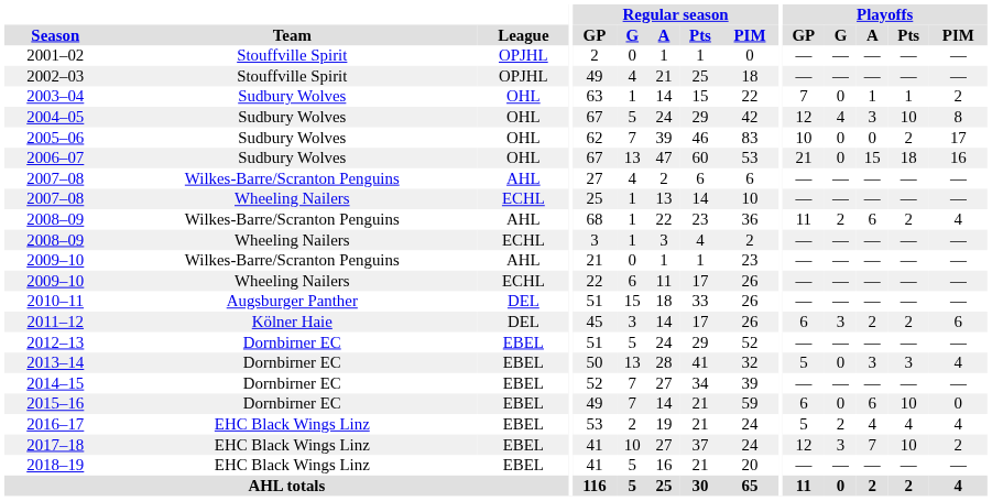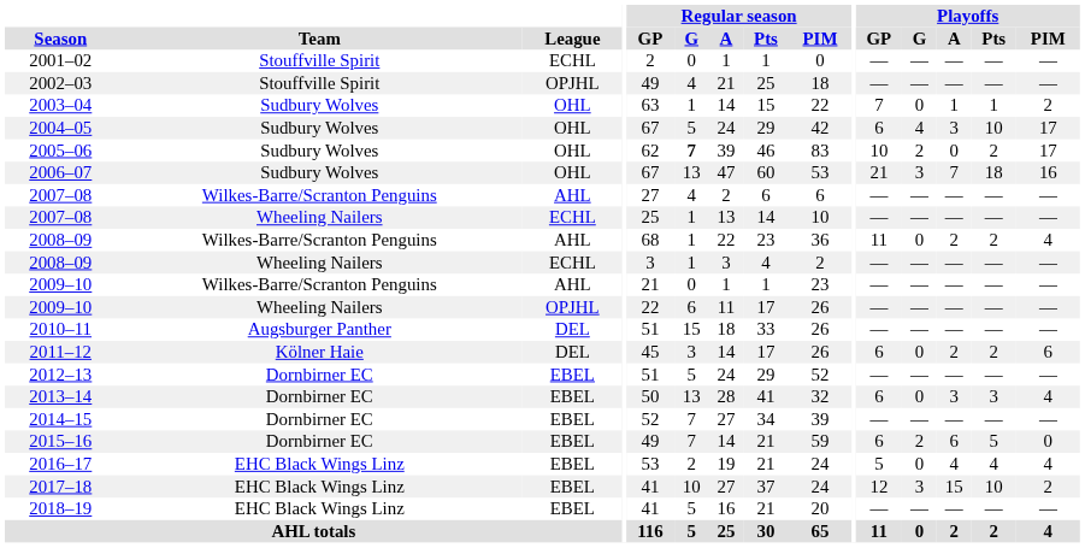 <table border="0" cellpadding="1" cellspacing="0" style="text-align:center; width:60em">
 <tr bgcolor="#e0e0e0">
 <th colspan="3"  bgcolor="#ffffff"></th>
 <th rowspan="99" bgcolor="#ffffff"></th>
 <th colspan="5"><a href='#'>Regular season</a></th>
 <th rowspan="99" bgcolor="#ffffff"></th>
 <th colspan="5"><a href='#'>Playoffs</a></th>
 </tr>
 <tr bgcolor="#e0e0e0">
 <th><a href='#'>Season</a></th>
 <th>Team</th>
 <th>League</th>
 <th>GP</th>
 <th><a href='#'>G</a></th>
 <th><a href='#'>A</a></th>
 <th><a href='#'>Pts</a></th>
 <th><a href='#'>PIM</a></th>
 <th>GP</th>
 <th>G</th>
 <th>A</th>
 <th>Pts</th>
 <th>PIM</th>
 </tr>
 <tr ALIGN="center">
 <td>2001–02</td>
 <td><a href='#'>Stouffville Spirit</a></td>
-<td><a href='#'>OPJHL</a></td>
+<td>ECHL</td>
 <td>2</td>
 <td>0</td>
 <td>1</td>
 <td>1</td>
 <td>0</td>
 <td>—</td>
 <td>—</td>
 <td>—</td>
 <td>—</td>
 <td>—</td>
 </tr>
 <tr ALIGN="center" bgcolor="#f0f0f0">
 <td>2002–03</td>
 <td>Stouffville Spirit</td>
 <td>OPJHL</td>
 <td>49</td>
 <td>4</td>
 <td>21</td>
 <td>25</td>
 <td>18</td>
 <td>—</td>
 <td>—</td>
 <td>—</td>
 <td>—</td>
 <td>—</td>
 </tr>
 <tr ALIGN="center">
 <td><a href='#'>2003–04</a></td>
 <td><a href='#'>Sudbury Wolves</a></td>
 <td><a href='#'>OHL</a></td>
 <td>63</td>
 <td>1</td>
 <td>14</td>
 <td>15</td>
 <td>22</td>
 <td>7</td>
 <td>0</td>
 <td>1</td>
 <td>1</td>
 <td>2</td>
 </tr>
 <tr ALIGN="center" bgcolor="#f0f0f0">
 <td><a href='#'>2004–05</a></td>
 <td>Sudbury Wolves</td>
 <td>OHL</td>
 <td>67</td>
 <td>5</td>
 <td>24</td>
 <td>29</td>
 <td>42</td>
-<td>12</td>
+<td>6</td>
 <td>4</td>
 <td>3</td>
 <td>10</td>
-<td>8</td>
+<td>17</td>
 </tr>
 <tr ALIGN="center">
 <td><a href='#'>2005–06</a></td>
 <td>Sudbury Wolves</td>
 <td>OHL</td>
 <td>62</td>
-<td>7</td>
+<td><strong>7</strong></td>
 <td>39</td>
 <td>46</td>
 <td>83</td>
 <td>10</td>
-<td>0</td>
+<td>2</td>
 <td>0</td>
 <td>2</td>
 <td>17</td>
 </tr>
 <tr ALIGN="center" bgcolor="#f0f0f0">
 <td><a href='#'>2006–07</a></td>
 <td>Sudbury Wolves</td>
 <td>OHL</td>
 <td>67</td>
 <td>13</td>
 <td>47</td>
 <td>60</td>
 <td>53</td>
 <td>21</td>
-<td>0</td>
-<td>15</td>
+<td>3</td>
+<td>7</td>
 <td>18</td>
 <td>16</td>
 </tr>
 <tr ALIGN="center">
 <td><a href='#'>2007–08</a></td>
 <td><a href='#'>Wilkes-Barre/Scranton Penguins</a></td>
 <td><a href='#'>AHL</a></td>
 <td>27</td>
 <td>4</td>
 <td>2</td>
 <td>6</td>
 <td>6</td>
 <td>—</td>
 <td>—</td>
 <td>—</td>
 <td>—</td>
 <td>—</td>
 </tr>
 <tr ALIGN="center" bgcolor="#f0f0f0">
 <td><a href='#'>2007–08</a></td>
 <td><a href='#'>Wheeling Nailers</a></td>
 <td><a href='#'>ECHL</a></td>
 <td>25</td>
 <td>1</td>
 <td>13</td>
 <td>14</td>
 <td>10</td>
 <td>—</td>
 <td>—</td>
 <td>—</td>
 <td>—</td>
 <td>—</td>
 </tr>
 <tr ALIGN="center">
 <td><a href='#'>2008–09</a></td>
 <td>Wilkes-Barre/Scranton Penguins</td>
 <td>AHL</td>
 <td>68</td>
 <td>1</td>
 <td>22</td>
 <td>23</td>
 <td>36</td>
 <td>11</td>
+<td>0</td>
 <td>2</td>
-<td>6</td>
 <td>2</td>
 <td>4</td>
 </tr>
 <tr ALIGN="center" bgcolor="#f0f0f0">
 <td><a href='#'>2008–09</a></td>
 <td>Wheeling Nailers</td>
 <td>ECHL</td>
 <td>3</td>
 <td>1</td>
 <td>3</td>
 <td>4</td>
 <td>2</td>
 <td>—</td>
 <td>—</td>
 <td>—</td>
 <td>—</td>
 <td>—</td>
 </tr>
 <tr ALIGN="center">
 <td><a href='#'>2009–10</a></td>
 <td>Wilkes-Barre/Scranton Penguins</td>
 <td>AHL</td>
 <td>21</td>
 <td>0</td>
 <td>1</td>
 <td>1</td>
 <td>23</td>
 <td>—</td>
 <td>—</td>
 <td>—</td>
 <td>—</td>
 <td>—</td>
 </tr>
 <tr ALIGN="center" bgcolor="#f0f0f0">
 <td><a href='#'>2009–10</a></td>
 <td>Wheeling Nailers</td>
-<td>ECHL</td>
+<td><a href='#'>OPJHL</a></td>
 <td>22</td>
 <td>6</td>
 <td>11</td>
 <td>17</td>
 <td>26</td>
 <td>—</td>
 <td>—</td>
 <td>—</td>
 <td>—</td>
 <td>—</td>
 </tr>
 <tr ALIGN="center">
 <td><a href='#'>2010–11</a></td>
 <td><a href='#'>Augsburger Panther</a></td>
 <td><a href='#'>DEL</a></td>
 <td>51</td>
 <td>15</td>
 <td>18</td>
 <td>33</td>
 <td>26</td>
 <td>—</td>
 <td>—</td>
 <td>—</td>
 <td>—</td>
 <td>—</td>
 </tr>
 <tr ALIGN="center" bgcolor="#f0f0f0">
 <td><a href='#'>2011–12</a></td>
 <td><a href='#'>Kölner Haie</a></td>
 <td>DEL</td>
 <td>45</td>
 <td>3</td>
 <td>14</td>
 <td>17</td>
 <td>26</td>
 <td>6</td>
-<td>3</td>
+<td>0</td>
 <td>2</td>
 <td>2</td>
 <td>6</td>
 </tr>
 <tr ALIGN="center">
 <td><a href='#'>2012–13</a></td>
 <td><a href='#'>Dornbirner EC</a></td>
 <td><a href='#'>EBEL</a></td>
 <td>51</td>
 <td>5</td>
 <td>24</td>
 <td>29</td>
 <td>52</td>
 <td>—</td>
 <td>—</td>
 <td>—</td>
 <td>—</td>
 <td>—</td>
 </tr>
 <tr ALIGN="center" bgcolor="#f0f0f0">
 <td><a href='#'>2013–14</a></td>
 <td>Dornbirner EC</td>
 <td>EBEL</td>
 <td>50</td>
 <td>13</td>
 <td>28</td>
 <td>41</td>
 <td>32</td>
-<td>5</td>
+<td>6</td>
 <td>0</td>
 <td>3</td>
 <td>3</td>
 <td>4</td>
 </tr>
 <tr ALIGN="center">
 <td><a href='#'>2014–15</a></td>
 <td>Dornbirner EC</td>
 <td>EBEL</td>
 <td>52</td>
 <td>7</td>
 <td>27</td>
 <td>34</td>
 <td>39</td>
 <td>—</td>
 <td>—</td>
 <td>—</td>
 <td>—</td>
 <td>—</td>
 </tr>
 <tr ALIGN="center" bgcolor="#f0f0f0">
 <td><a href='#'>2015–16</a></td>
 <td>Dornbirner EC</td>
 <td>EBEL</td>
 <td>49</td>
 <td>7</td>
 <td>14</td>
 <td>21</td>
 <td>59</td>
 <td>6</td>
-<td>0</td>
+<td>2</td>
 <td>6</td>
-<td>10</td>
+<td>5</td>
 <td>0</td>
 </tr>
 <tr ALIGN="center">
 <td><a href='#'>2016–17</a></td>
 <td><a href='#'>EHC Black Wings Linz</a></td>
 <td>EBEL</td>
 <td>53</td>
 <td>2</td>
 <td>19</td>
 <td>21</td>
 <td>24</td>
 <td>5</td>
-<td>2</td>
+<td>0</td>
 <td>4</td>
 <td>4</td>
 <td>4</td>
 </tr>
 <tr ALIGN="center" bgcolor="#f0f0f0">
 <td><a href='#'>2017–18</a></td>
 <td>EHC Black Wings Linz</td>
 <td>EBEL</td>
 <td>41</td>
 <td>10</td>
 <td>27</td>
 <td>37</td>
 <td>24</td>
 <td>12</td>
 <td>3</td>
-<td>7</td>
+<td>15</td>
 <td>10</td>
 <td>2</td>
 </tr>
 <tr ALIGN="center">
 <td><a href='#'>2018–19</a></td>
 <td>EHC Black Wings Linz</td>
 <td>EBEL</td>
 <td>41</td>
 <td>5</td>
 <td>16</td>
 <td>21</td>
 <td>20</td>
 <td>—</td>
 <td>—</td>
 <td>—</td>
 <td>—</td>
 <td>—</td>
 </tr>
 <tr bgcolor="#e0e0e0">
 <th colspan="3">AHL totals</th>
 <th>116</th>
 <th>5</th>
 <th>25</th>
 <th>30</th>
 <th>65</th>
 <th>11</th>
 <th>0</th>
 <th>2</th>
 <th>2</th>
 <th>4</th>
 </tr>
 </table>
